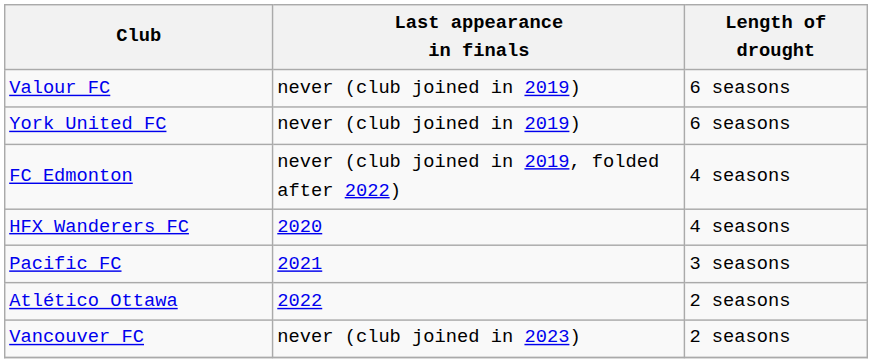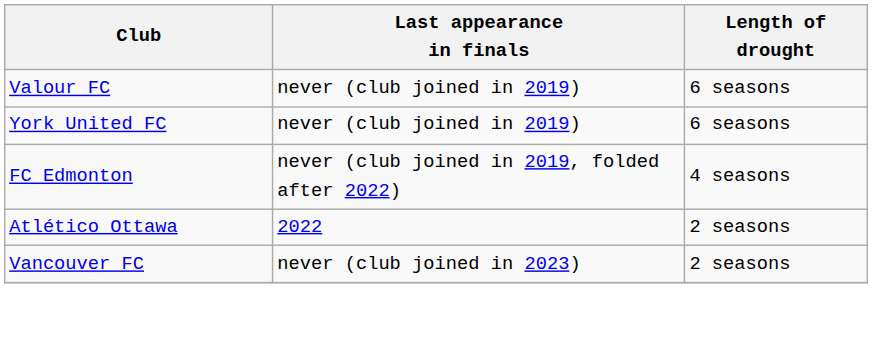 <table class="wikitable sortable" style="font-size:1.00em; line-height:1.5em;">
 <tr>
 <th width="180pt">Club</th>
 <th width="280pt">Last appearance<br>in finals</th>
 <th width="120pt">Length of drought</th>
 </tr>
 <tr>
 <td align="left"><a href='#'>Valour FC</a></td>
 <td>never (club joined in <a href='#'>2019</a>)</td>
 <td>6 seasons</td>
 </tr>
 <tr>
 <td align="left"><a href='#'>York United FC</a></td>
 <td>never (club joined in <a href='#'>2019</a>)</td>
 <td>6 seasons</td>
 </tr>
 <tr>
 <td align="left"><a href='#'>FC Edmonton</a> </td>
 <td>never (club joined in <a href='#'>2019</a>, folded after <a href='#'>2022</a>)</td>
 <td>4 seasons</td>
 </tr>
 <tr>
-<td align="left"><a href='#'>HFX Wanderers FC</a></td>
-<td><a href='#'>2020</a></td>
-<td>4 seasons</td>
-</tr>
-<tr>
-<td align="left"><a href='#'>Pacific FC</a></td>
-<td><a href='#'>2021</a></td>
-<td>3 seasons</td>
-</tr>
-<tr>
 <td align="left"><a href='#'>Atlético Ottawa</a></td>
 <td><a href='#'>2022</a></td>
 <td>2 seasons</td>
 </tr>
 <tr>
 <td align="left"><a href='#'>Vancouver FC</a></td>
 <td>never (club joined in <a href='#'>2023</a>)</td>
 <td>2 seasons</td>
 </tr>
 <tr>
 </tr>
 </table>
